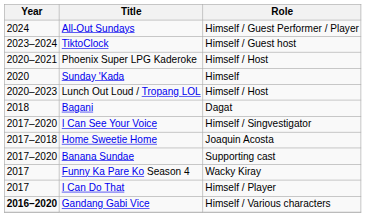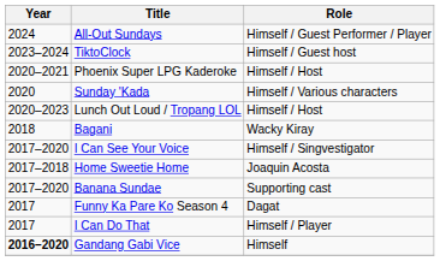 <table class="wikitable sortable mw-collapsible">
 <tr>
 <th>Year</th>
 <th>Title</th>
 <th>Role</th>
 </tr>
 <tr>
 <td>2024</td>
 <td><a href='#'>All-Out Sundays</a></td>
 <td>Himself / Guest Performer / Player</td>
 </tr>
 <tr>
 <td>2023–2024</td>
 <td><a href='#'>TiktoClock</a></td>
 <td>Himself / Guest host</td>
 </tr>
 <tr>
 <td>2020–2021</td>
 <td>Phoenix Super LPG Kaderoke</td>
 <td>Himself / Host</td>
 </tr>
 <tr>
 <td>2020</td>
 <td><a href='#'>Sunday 'Kada</a></td>
-<td>Himself</td>
+<td>Himself / Various characters</td>
 </tr>
 <tr>
 <td>2020–2023</td>
 <td>Lunch Out Loud / <a href='#'>Tropang LOL</a></td>
 <td>Himself / Host</td>
 </tr>
 <tr>
 <td>2018</td>
 <td><a href='#'>Bagani</a></td>
-<td>Dagat</td>
+<td>Wacky Kiray</td>
 </tr>
 <tr>
 <td>2017–2020</td>
 <td><a href='#'>I Can See Your Voice</a></td>
 <td>Himself / Singvestigator</td>
 </tr>
 <tr>
 <td>2017–2018</td>
 <td><a href='#'>Home Sweetie Home</a></td>
 <td>Joaquin Acosta</td>
 </tr>
 <tr>
 <td>2017–2020</td>
 <td><a href='#'>Banana Sundae</a></td>
 <td>Supporting cast</td>
 </tr>
 <tr>
 <td>2017</td>
 <td><a href='#'>Funny Ka Pare Ko</a> Season 4</td>
-<td>Wacky Kiray</td>
+<td>Dagat</td>
 </tr>
 <tr>
 <td>2017</td>
 <td><a href='#'>I Can Do That</a></td>
 <td>Himself / Player</td>
 </tr>
 <tr>
 <td><strong>2016–2020</strong></td>
 <td><a href='#'>Gandang Gabi Vice</a></td>
-<td>Himself / Various characters</td>
+<td>Himself</td>
 </tr>
 <tr>
 </tr>
 </table>
